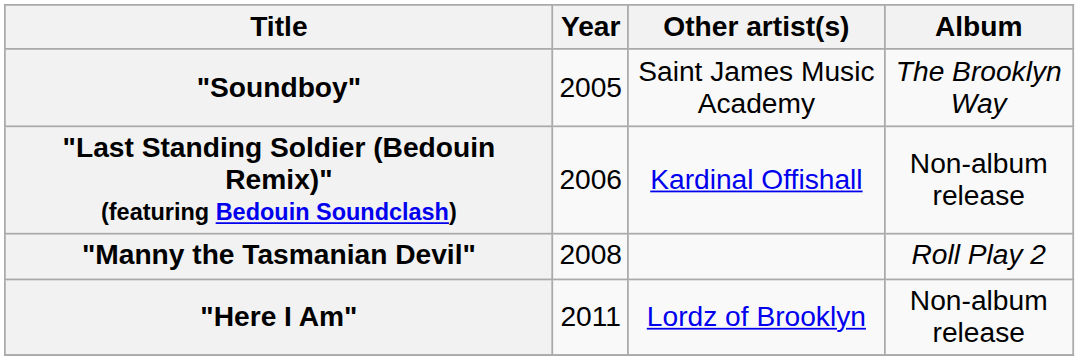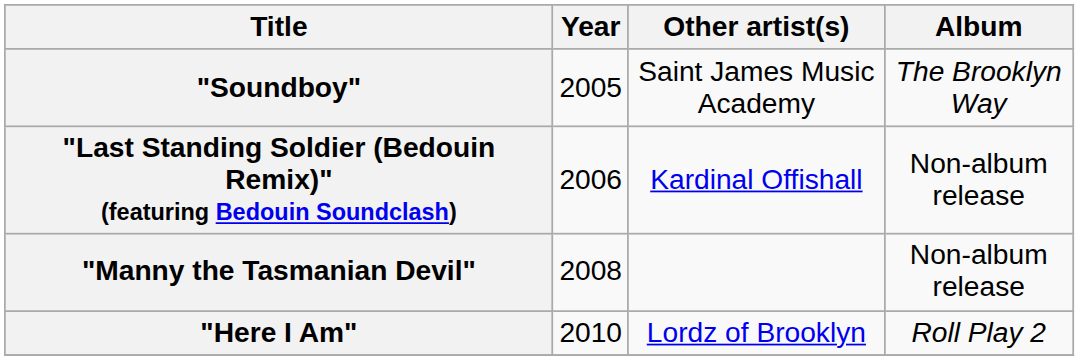 <table class="wikitable plainrowheaders" style="text-align:center;">
 <tr>
 <th scope="col" style="width:19em;">Title</th>
 <th scope="col">Year</th>
 <th scope="col">Other artist(s)</th>
 <th scope="col">Album</th>
 </tr>
 <tr>
 <th scope="row">"Soundboy"</th>
 <td>2005</td>
 <td>Saint James Music Academy</td>
 <td><em>The Brooklyn Way</em></td>
 </tr>
 <tr>
 <th scope="row">"Last Standing Soldier (Bedouin Remix)" <br><small>(featuring <a href='#'>Bedouin Soundclash</a>)</small></th>
 <td>2006</td>
 <td><a href='#'>Kardinal Offishall</a></td>
 <td>Non-album release</td>
 </tr>
 <tr>
 <th scope="row">"Manny the Tasmanian Devil"</th>
 <td>2008</td>
 <td></td>
-<td><em>Roll Play 2</em></td>
+<td>Non-album release</td>
 </tr>
 <tr>
 <th scope="row">"Here I Am"</th>
-<td>2011</td>
+<td>2010</td>
 <td><a href='#'>Lordz of Brooklyn</a></td>
-<td>Non-album release</td>
+<td><em>Roll Play 2</em></td>
 </tr>
 <tr>
 </tr>
 </table>
